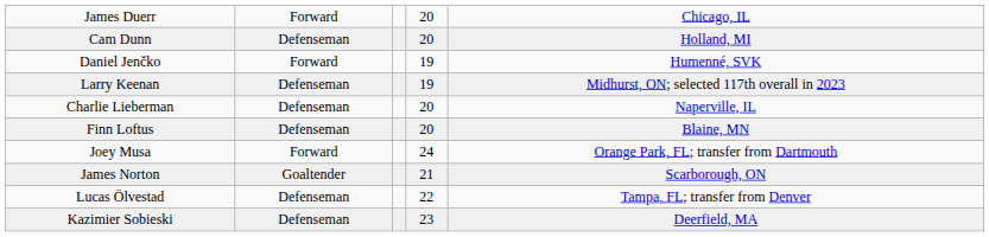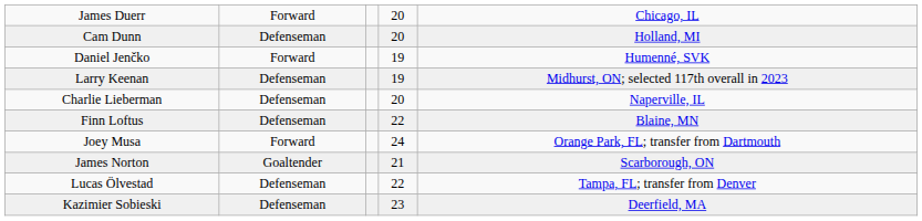 <table class="wikitable" width=1100>
 <tr align="center" bgcolor="">
 <td>James Duerr</td>
 <td>Forward</td>
 <td></td>
 <td>20</td>
 <td><a href='#'>Chicago, IL</a></td>
 </tr>
 <tr align="center" bgcolor="f0f0f0">
 <td>Cam Dunn</td>
 <td>Defenseman</td>
 <td></td>
 <td>20</td>
 <td><a href='#'>Holland, MI</a></td>
 </tr>
 <tr align="center" bgcolor="">
 <td>Daniel Jenčko</td>
 <td>Forward</td>
 <td></td>
 <td>19</td>
 <td><a href='#'>Humenné, SVK</a></td>
 </tr>
 <tr align="center" bgcolor="f0f0f0">
 <td>Larry Keenan</td>
 <td>Defenseman</td>
 <td></td>
 <td>19</td>
 <td><a href='#'>Midhurst, ON</a>; selected 117th overall in <a href='#'>2023</a></td>
 </tr>
 <tr align="center" bgcolor="">
 <td>Charlie Lieberman</td>
 <td>Defenseman</td>
 <td></td>
 <td>20</td>
 <td><a href='#'>Naperville, IL</a></td>
 </tr>
 <tr align="center" bgcolor="f0f0f0">
 <td>Finn Loftus</td>
 <td>Defenseman</td>
 <td></td>
-<td>20</td>
+<td>22</td>
 <td><a href='#'>Blaine, MN</a></td>
 </tr>
 <tr align="center" bgcolor="">
 <td>Joey Musa</td>
 <td>Forward</td>
 <td></td>
 <td>24</td>
 <td><a href='#'>Orange Park, FL</a>; transfer from <a href='#'>Dartmouth</a></td>
 </tr>
 <tr align="center" bgcolor="f0f0f0">
 <td>James Norton</td>
 <td>Goaltender</td>
 <td></td>
 <td>21</td>
 <td><a href='#'>Scarborough, ON</a></td>
 </tr>
 <tr align="center" bgcolor="">
 <td>Lucas Ölvestad</td>
 <td>Defenseman</td>
 <td></td>
 <td>22</td>
 <td><a href='#'>Tampa, FL</a>; transfer from <a href='#'>Denver</a></td>
 </tr>
 <tr align="center" bgcolor="f0f0f0">
 <td>Kazimier Sobieski</td>
 <td>Defenseman</td>
 <td></td>
 <td>23</td>
 <td><a href='#'>Deerfield, MA</a></td>
 </tr>
 </table>
